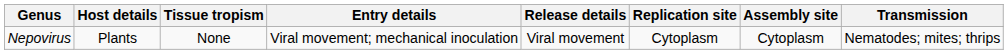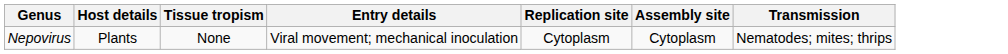 <table class="wikitable sortable" style="text-align:center">
 <tr>
 <th>Genus</th>
 <th>Host details</th>
 <th>Tissue tropism</th>
 <th>Entry details</th>
-<th>Release details</th>
 <th>Replication site</th>
 <th>Assembly site</th>
 <th>Transmission</th>
 </tr>
 <tr>
 <td><em>Nepovirus</em></td>
 <td>Plants</td>
 <td>None</td>
 <td>Viral movement; mechanical inoculation</td>
-<td>Viral movement</td>
 <td>Cytoplasm</td>
 <td>Cytoplasm</td>
 <td>Nematodes; mites; thrips</td>
 </tr>
 </table>
